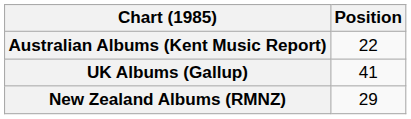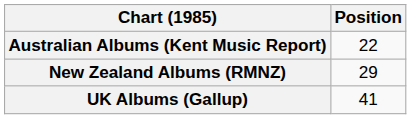 <table class="wikitable sortable plainrowheaders" style="text-align:center">
 <tr>
 <th scope="col">Chart (1985)</th>
 <th scope="col">Position</th>
 </tr>
 <tr>
 <th scope="row">Australian Albums (Kent Music Report)</th>
 <td>22</td>
 </tr>
 <tr>
+<th scope="row">New Zealand Albums (RMNZ)</th>
+<td>29</td>
+</tr>
+<tr>
 <th scope="row">UK Albums (Gallup)</th>
 <td>41</td>
 </tr>
-<tr>
-<th scope="row">New Zealand Albums (RMNZ)</th>
-<td>29</td>
-</tr>
 </table>
